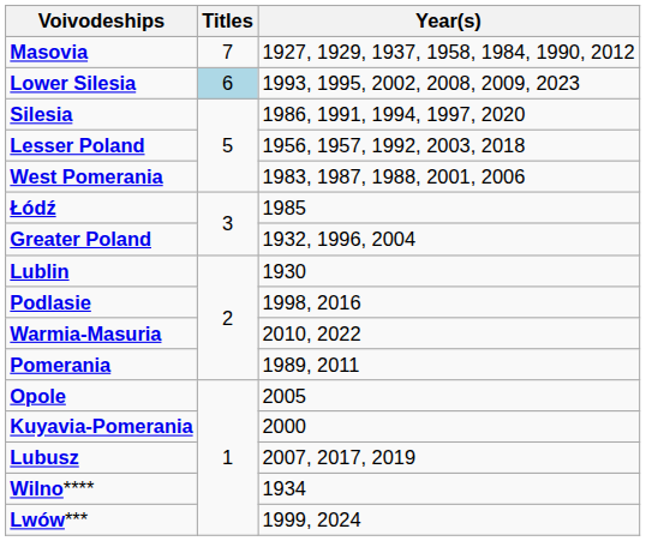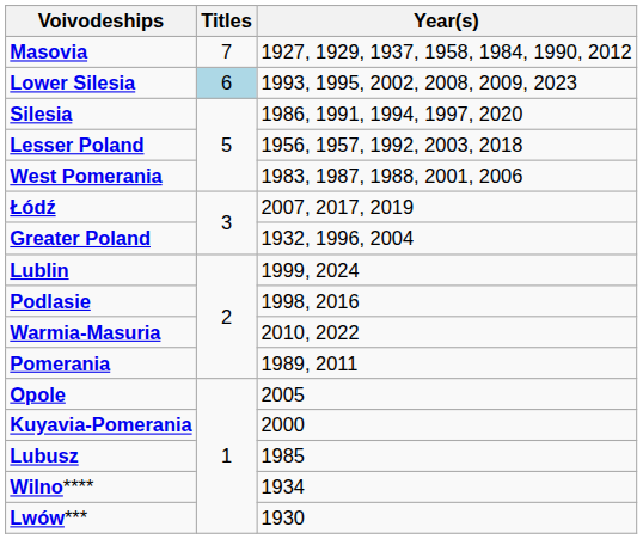 <table class="wikitable sortable" style="font-size:95%;">
 <tr>
 <th>Voivodeships</th>
 <th>Titles</th>
 <th>Year(s)</th>
 </tr>
 <tr>
 <td> <strong><a href='#'>Masovia</a></strong></td>
 <td align="center">7</td>
 <td>1927, 1929, 1937, 1958, 1984, 1990, 2012</td>
 </tr>
 <tr>
 <td> <strong><a href='#'>Lower Silesia</a></strong></td>
 <td align="center" style="background: lightblue;">6</td>
 <td>1993, 1995, 2002, 2008, 2009, 2023</td>
 </tr>
 <tr>
 <td> <strong><a href='#'>Silesia</a></strong></td>
 <td rowspan="3" align="center">5</td>
 <td>1986, 1991, 1994, 1997, 2020</td>
 </tr>
 <tr>
 <td> <strong><a href='#'>Lesser Poland</a></strong></td>
 <td>1956, 1957, 1992, 2003, 2018</td>
 </tr>
 <tr>
 <td> <strong><a href='#'>West Pomerania</a></strong></td>
 <td>1983, 1987, 1988, 2001, 2006</td>
 </tr>
 <tr>
 <td> <strong><a href='#'>Łódź</a></strong></td>
 <td rowspan="2" align="center">3</td>
-<td>1985</td>
+<td>2007, 2017, 2019</td>
 </tr>
 <tr>
 <td> <strong><a href='#'>Greater Poland</a></strong></td>
 <td>1932, 1996, 2004</td>
 </tr>
 <tr>
 <td> <strong><a href='#'>Lublin</a></strong></td>
 <td rowspan="4" align="center">2</td>
-<td>1930</td>
+<td>1999, 2024</td>
 </tr>
 <tr>
 <td> <strong><a href='#'>Podlasie</a></strong></td>
 <td>1998, 2016</td>
 </tr>
 <tr>
 <td> <strong><a href='#'>Warmia-Masuria</a></strong></td>
 <td>2010, 2022</td>
 </tr>
 <tr>
 <td> <strong><a href='#'>Pomerania</a></strong></td>
 <td>1989, 2011</td>
 </tr>
 <tr>
 <td> <strong><a href='#'>Opole</a></strong></td>
 <td rowspan="5" align="center">1</td>
 <td>2005</td>
 </tr>
 <tr>
 <td> <strong><a href='#'>Kuyavia-Pomerania</a></strong></td>
 <td>2000</td>
 </tr>
 <tr>
 <td> <strong><a href='#'>Lubusz</a></strong></td>
-<td>2007, 2017, 2019</td>
+<td>1985</td>
 </tr>
 <tr>
 <td> <strong><a href='#'>Wilno</a></strong>****</td>
 <td>1934</td>
 </tr>
 <tr>
 <td> <strong><a href='#'>Lwów</a></strong>***</td>
-<td>1999, 2024</td>
+<td>1930</td>
 </tr>
 </table>
